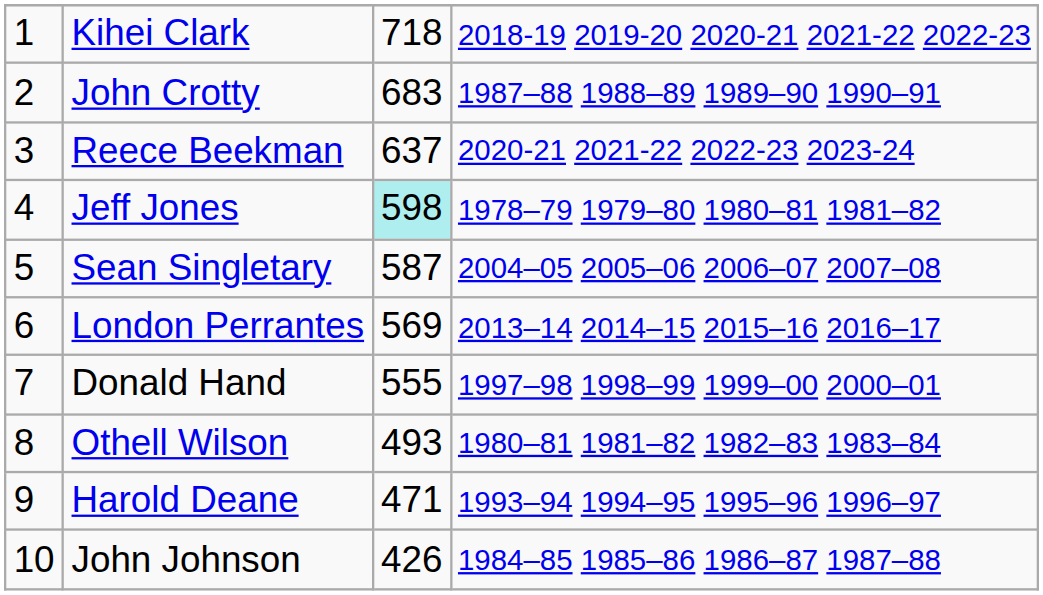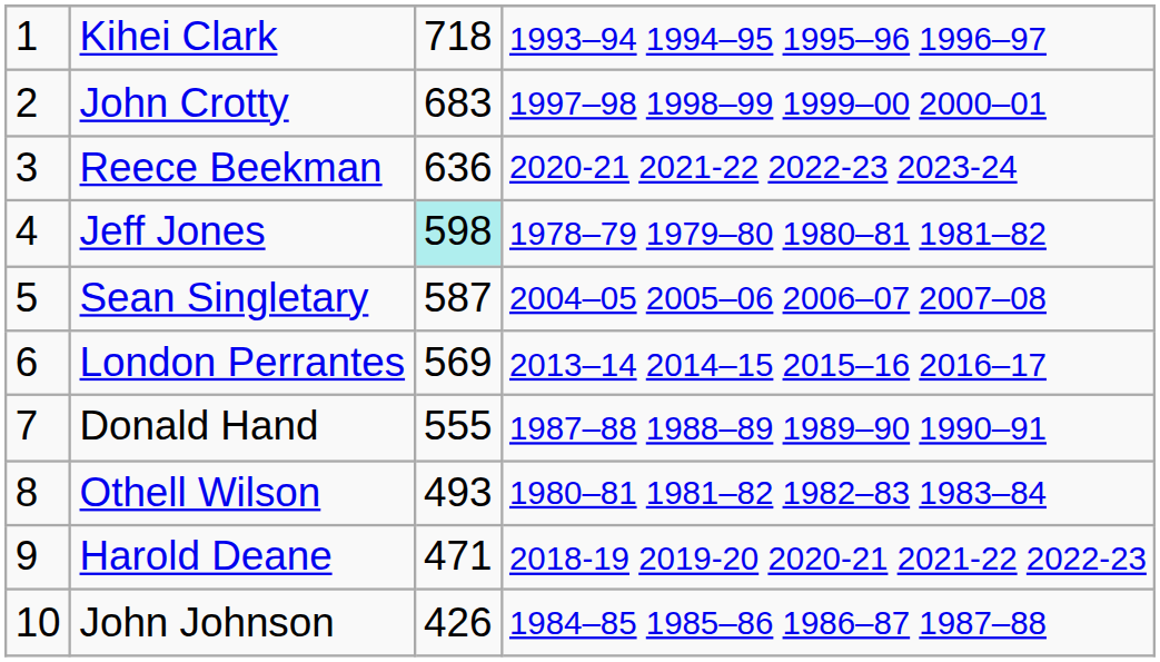 <table class="wikitable">
 <tr>
 </tr>
 <tr>
 <td>1</td>
 <td><a href='#'>Kihei Clark</a></td>
 <td>718</td>
-<td style="font-size:80%;"><a href='#'>2018-19</a> <a href='#'>2019-20</a> <a href='#'>2020-21</a> <a href='#'>2021-22</a> <a href='#'>2022-23</a></td>
+<td style="font-size:80%;"><a href='#'>1993–94</a> <a href='#'>1994–95</a> <a href='#'>1995–96</a> <a href='#'>1996–97</a></td>
 </tr>
 <tr>
 <td>2</td>
 <td><a href='#'>John Crotty</a></td>
 <td>683</td>
-<td style="font-size:80%;"><a href='#'>1987–88</a> <a href='#'>1988–89</a> <a href='#'>1989–90</a> <a href='#'>1990–91</a></td>
+<td style="font-size:80%;"><a href='#'>1997–98</a> <a href='#'>1998–99</a> <a href='#'>1999–00</a> <a href='#'>2000–01</a></td>
 </tr>
 <tr>
 <td>3</td>
 <td><a href='#'>Reece Beekman</a></td>
-<td>637</td>
+<td>636</td>
 <td style="font-size:80%;"><a href='#'>2020-21</a> <a href='#'>2021-22</a> <a href='#'>2022-23</a> <a href='#'>2023-24</a></td>
 </tr>
 <tr>
 <td>4</td>
 <td><a href='#'>Jeff Jones</a></td>
 <td style="background: paleturquoise;">598</td>
 <td style="font-size:80%;"><a href='#'>1978–79</a> <a href='#'>1979–80</a> <a href='#'>1980–81</a> <a href='#'>1981–82</a></td>
 </tr>
 <tr>
 <td>5</td>
 <td><a href='#'>Sean Singletary</a></td>
 <td>587</td>
 <td style="font-size:80%;"><a href='#'>2004–05</a> <a href='#'>2005–06</a> <a href='#'>2006–07</a> <a href='#'>2007–08</a></td>
 </tr>
 <tr>
 <td>6</td>
 <td><a href='#'>London Perrantes</a></td>
 <td>569</td>
 <td style="font-size:80%;"><a href='#'>2013–14</a> <a href='#'>2014–15</a> <a href='#'>2015–16</a> <a href='#'>2016–17</a></td>
 </tr>
 <tr>
 <td>7</td>
 <td>Donald Hand</td>
 <td>555</td>
-<td style="font-size:80%;"><a href='#'>1997–98</a> <a href='#'>1998–99</a> <a href='#'>1999–00</a> <a href='#'>2000–01</a></td>
+<td style="font-size:80%;"><a href='#'>1987–88</a> <a href='#'>1988–89</a> <a href='#'>1989–90</a> <a href='#'>1990–91</a></td>
 </tr>
 <tr>
 <td>8</td>
 <td><a href='#'>Othell Wilson</a></td>
 <td>493</td>
 <td style="font-size:80%;"><a href='#'>1980–81</a> <a href='#'>1981–82</a> <a href='#'>1982–83</a> <a href='#'>1983–84</a></td>
 </tr>
 <tr>
 <td>9</td>
 <td><a href='#'>Harold Deane</a></td>
 <td>471</td>
-<td style="font-size:80%;"><a href='#'>1993–94</a> <a href='#'>1994–95</a> <a href='#'>1995–96</a> <a href='#'>1996–97</a></td>
+<td style="font-size:80%;"><a href='#'>2018-19</a> <a href='#'>2019-20</a> <a href='#'>2020-21</a> <a href='#'>2021-22</a> <a href='#'>2022-23</a></td>
 </tr>
 <tr>
 <td>10</td>
 <td>John Johnson</td>
 <td>426</td>
 <td style="font-size:80%;"><a href='#'>1984–85</a> <a href='#'>1985–86</a> <a href='#'>1986–87</a> <a href='#'>1987–88</a></td>
 </tr>
 </table>
